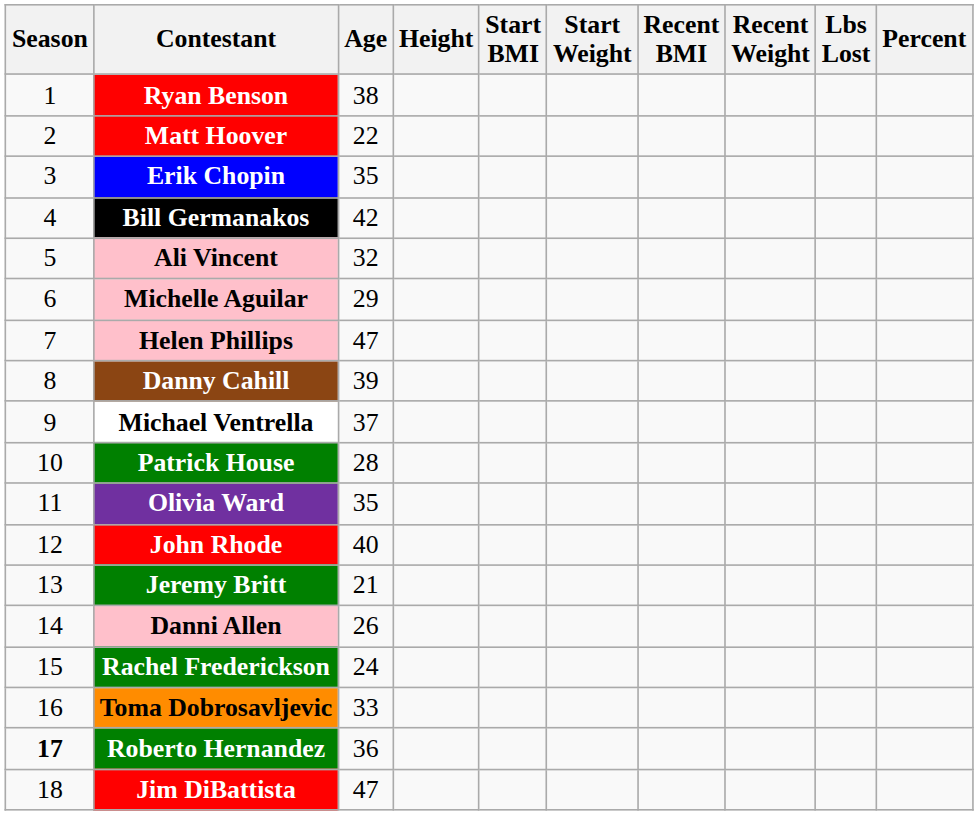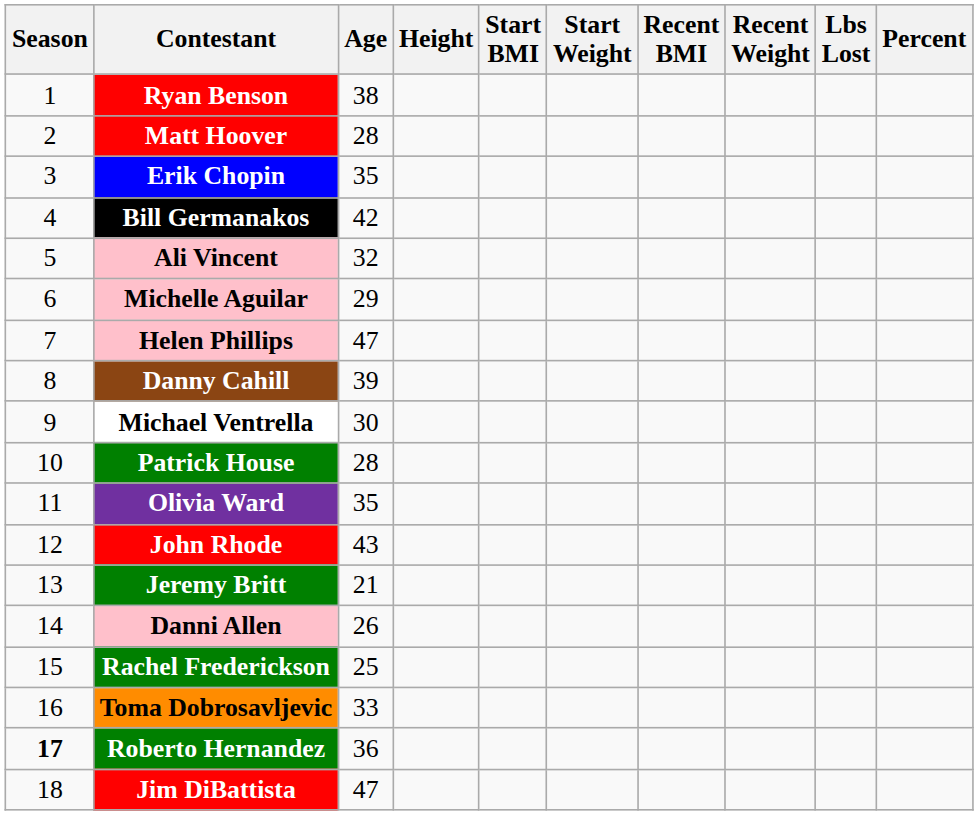 <table class="wikitable sortable"  style="text-align:center; margin:auto;">
 <tr>
 <th>Season</th>
 <th>Contestant</th>
 <th>Age</th>
 <th>Height</th>
 <th>Start<br>BMI</th>
 <th>Start<br>Weight</th>
 <th>Recent<br>BMI</th>
 <th>Recent<br>Weight</th>
 <th>Lbs<br>Lost</th>
 <th>Percent</th>
 </tr>
 <tr>
 <td>1</td>
 <td style="color:white; background: red"><strong>Ryan Benson</strong></td>
 <td>38</td>
 <td></td>
 <td></td>
 <td></td>
 <td></td>
 <td></td>
 <td></td>
 <td></td>
 </tr>
 <tr>
 <td>2</td>
 <td style="color:white; background: red"><strong>Matt Hoover</strong></td>
-<td>22</td>
+<td>28</td>
 <td></td>
 <td></td>
 <td></td>
 <td></td>
 <td></td>
 <td></td>
 <td></td>
 </tr>
 <tr>
 <td>3</td>
 <td style="color:white; background: blue"><strong>Erik Chopin</strong></td>
 <td>35</td>
 <td></td>
 <td></td>
 <td></td>
 <td></td>
 <td></td>
 <td></td>
 <td></td>
 </tr>
 <tr>
 <td>4</td>
 <td style="color:white; background: black"><strong>Bill Germanakos</strong></td>
 <td>42</td>
 <td></td>
 <td></td>
 <td></td>
 <td></td>
 <td></td>
 <td></td>
 <td></td>
 </tr>
 <tr>
 <td>5</td>
 <td style="color:black; background: pink"><strong>Ali Vincent</strong></td>
 <td>32</td>
 <td></td>
 <td></td>
 <td></td>
 <td></td>
 <td></td>
 <td></td>
 <td></td>
 </tr>
 <tr>
 <td>6</td>
 <td style="color:black; background: pink"><strong>Michelle Aguilar</strong></td>
 <td>29</td>
 <td></td>
 <td></td>
 <td></td>
 <td></td>
 <td></td>
 <td></td>
 <td></td>
 </tr>
 <tr>
 <td>7</td>
 <td style="color:black; background: pink"><strong>Helen Phillips</strong></td>
 <td>47</td>
 <td></td>
 <td></td>
 <td></td>
 <td></td>
 <td></td>
 <td></td>
 <td></td>
 </tr>
 <tr>
 <td>8</td>
 <td style="color:white; background: saddlebrown"><strong>Danny Cahill</strong></td>
 <td>39</td>
 <td></td>
 <td></td>
 <td></td>
 <td></td>
 <td></td>
 <td></td>
 <td></td>
 </tr>
 <tr>
 <td>9</td>
 <td style="color:black; background: white"><strong>Michael Ventrella</strong></td>
-<td>37</td>
+<td>30</td>
 <td></td>
 <td></td>
 <td></td>
 <td></td>
 <td></td>
 <td></td>
 <td></td>
 </tr>
 <tr>
 <td>10</td>
 <td style="color:white; background: green"><strong>Patrick House</strong></td>
 <td>28</td>
 <td></td>
 <td></td>
 <td></td>
 <td></td>
 <td></td>
 <td></td>
 <td></td>
 </tr>
 <tr>
 <td>11</td>
 <td style="color:white; background: #7030A0"><strong>Olivia Ward</strong></td>
 <td>35</td>
 <td></td>
 <td></td>
 <td></td>
 <td></td>
 <td></td>
 <td></td>
 <td></td>
 </tr>
 <tr>
 <td>12</td>
 <td style="color:white; background: Red"><strong>John Rhode</strong></td>
-<td>40</td>
+<td>43</td>
 <td></td>
 <td></td>
 <td></td>
 <td></td>
 <td></td>
 <td></td>
 <td></td>
 </tr>
 <tr>
 <td>13</td>
 <td style="color:white; background: green"><strong>Jeremy Britt</strong></td>
 <td>21</td>
 <td></td>
 <td></td>
 <td></td>
 <td></td>
 <td></td>
 <td></td>
 <td></td>
 </tr>
 <tr>
 <td>14</td>
 <td style="color:black; background: Pink"><strong>Danni Allen</strong></td>
 <td>26</td>
 <td></td>
 <td></td>
 <td></td>
 <td></td>
 <td></td>
 <td></td>
 <td></td>
 </tr>
 <tr>
 <td>15</td>
 <td style="color:white; background: Green"><strong>Rachel Frederickson</strong></td>
-<td>24</td>
+<td>25</td>
 <td></td>
 <td></td>
 <td></td>
 <td></td>
 <td></td>
 <td></td>
 <td></td>
 </tr>
 <tr>
 <td>16</td>
 <td style="color:black; background: DarkOrange"><strong>Toma Dobrosavljevic</strong></td>
 <td>33</td>
 <td></td>
 <td></td>
 <td></td>
 <td></td>
 <td></td>
 <td></td>
 <td></td>
 </tr>
 <tr>
 <td><strong>17</strong></td>
 <td style="color:white; background: green"><strong>Roberto Hernandez</strong></td>
 <td>36</td>
 <td></td>
 <td></td>
 <td></td>
 <td></td>
 <td></td>
 <td></td>
 <td></td>
 </tr>
 <tr>
 <td>18</td>
 <td style="color:white; background: Red"><strong>Jim DiBattista</strong></td>
 <td>47</td>
 <td></td>
 <td></td>
 <td></td>
 <td></td>
 <td></td>
 <td></td>
 <td></td>
 </tr>
 </table>
